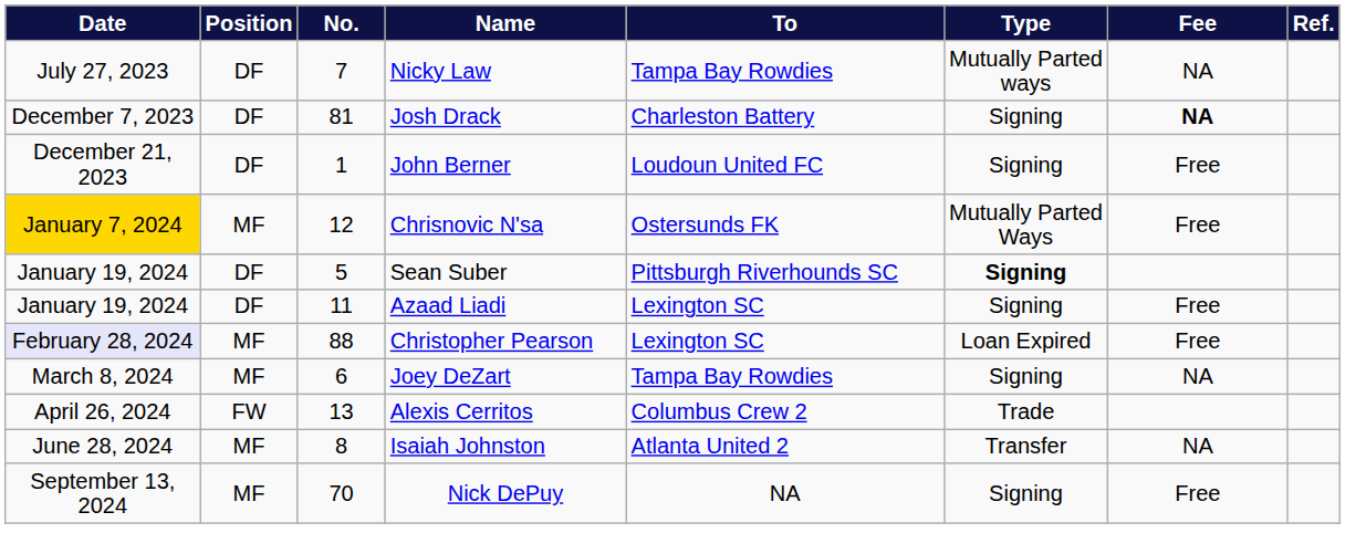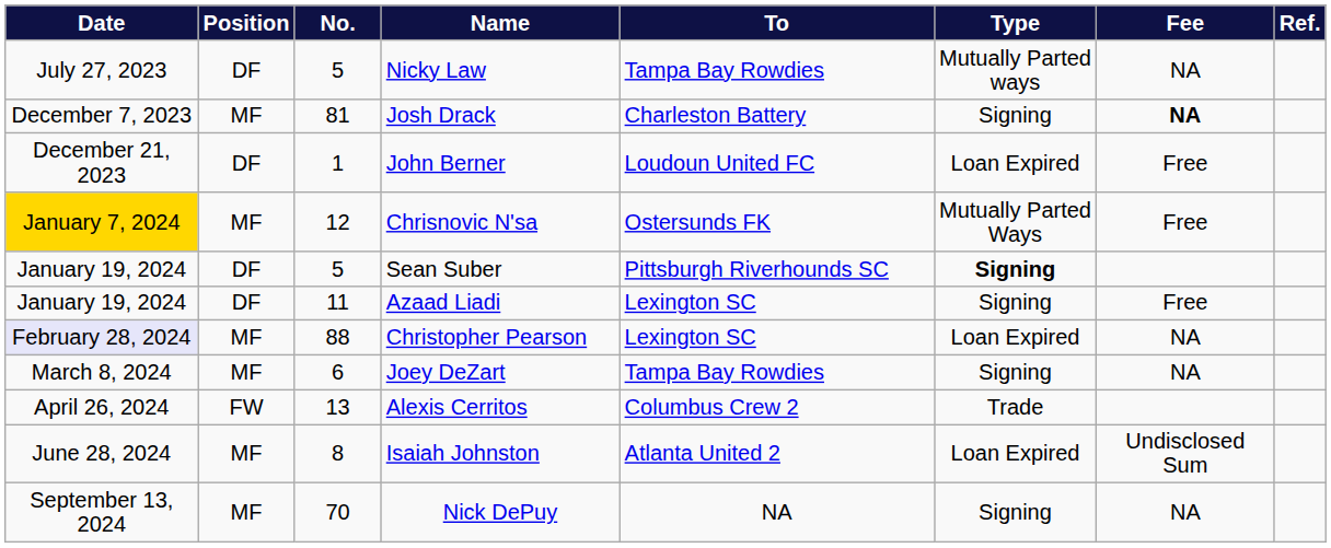 <table class="wikitable" style="text-align:center; font-size:90%; ">
 <tr>
 <th style="background:#0E1145; color:#FFFFFF; width:120px;">Date</th>
 <th style="background:#0E1145; color:#FFFFFF; width:50px;">Position</th>
 <th style="background:#0E1145; color:#FFFFFF; width:50px;">No.</th>
 <th style="background:#0E1145; color:#FFFFFF; width:150px;">Name</th>
 <th style="background:#0E1145; color:#FFFFFF; width:200px;">To</th>
 <th style="background:#0E1145; color:#FFFFFF; Width:100px;">Type</th>
 <th style="background:#0E1145; color:#FFFFFF; width:110px;">Fee</th>
 <th style="background:#0E1145; color:#FFFFFF; width:25px;">Ref.</th>
 </tr>
 <tr>
 <td>July 27, 2023</td>
 <td>DF</td>
-<td>7</td>
+<td>5</td>
 <td align="left"> <a href='#'>Nicky Law</a></td>
 <td align="left"> <a href='#'>Tampa Bay Rowdies</a></td>
 <td>Mutually Parted ways</td>
 <td>NA</td>
 <td></td>
 </tr>
 <tr>
 <td>December 7, 2023</td>
-<td>DF</td>
+<td>MF</td>
 <td>81</td>
 <td align="left"> <a href='#'>Josh Drack</a></td>
 <td align="left"> <a href='#'>Charleston Battery</a></td>
 <td>Signing</td>
 <td><strong>NA</strong></td>
 <td></td>
 </tr>
 <tr>
 <td>December 21, 2023</td>
 <td>DF</td>
 <td>1</td>
 <td align="left"> <a href='#'>John Berner</a></td>
 <td align="left"> <a href='#'>Loudoun United FC</a></td>
-<td>Signing</td>
+<td>Loan Expired</td>
 <td>Free</td>
 <td></td>
 </tr>
 <tr>
 <td style="background: gold;">January 7, 2024</td>
 <td>MF</td>
 <td>12</td>
 <td align="left"> <a href='#'>Chrisnovic N'sa</a></td>
 <td align="left"> <a href='#'>Ostersunds FK</a></td>
 <td>Mutually Parted Ways</td>
 <td>Free</td>
 <td></td>
 </tr>
 <tr>
 <td>January 19, 2024</td>
 <td>DF</td>
 <td>5</td>
 <td align="left"> Sean Suber</td>
 <td align="left"> <a href='#'>Pittsburgh Riverhounds SC</a></td>
 <td><strong>Signing</strong></td>
 <td></td>
 <td></td>
 </tr>
 <tr>
 <td>January 19, 2024</td>
 <td>DF</td>
 <td>11</td>
 <td align="left"> <a href='#'>Azaad Liadi</a></td>
 <td align="left"> <a href='#'>Lexington SC</a></td>
 <td>Signing</td>
 <td>Free</td>
 <td></td>
 </tr>
 <tr>
 <td style="background: lavender;">February 28, 2024</td>
 <td>MF</td>
 <td>88</td>
 <td align="left"> <a href='#'>Christopher Pearson</a></td>
 <td align="left"> <a href='#'>Lexington SC</a></td>
 <td>Loan Expired</td>
-<td>Free</td>
+<td>NA</td>
 <td></td>
 </tr>
 <tr>
 <td>March 8, 2024</td>
 <td>MF</td>
 <td>6</td>
 <td align="left"> <a href='#'>Joey DeZart</a></td>
 <td align="left"> <a href='#'>Tampa Bay Rowdies</a></td>
 <td>Signing</td>
 <td>NA</td>
 <td></td>
 </tr>
 <tr>
 <td>April 26, 2024</td>
 <td>FW</td>
 <td>13</td>
 <td align="left"> <a href='#'>Alexis Cerritos</a></td>
 <td align="left"> <a href='#'>Columbus Crew 2</a></td>
 <td>Trade</td>
 <td></td>
 <td></td>
 </tr>
 <tr>
 <td>June 28, 2024</td>
 <td>MF</td>
 <td>8</td>
 <td align="left"> <a href='#'>Isaiah Johnston</a></td>
 <td align="left"> <a href='#'>Atlanta United 2</a></td>
-<td>Transfer</td>
-<td>NA</td>
+<td>Loan Expired</td>
+<td>Undisclosed Sum</td>
 <td></td>
 </tr>
 <tr>
 <td>September 13, 2024</td>
 <td>MF</td>
 <td>70</td>
 <td> <a href='#'>Nick DePuy</a></td>
 <td>NA</td>
 <td>Signing</td>
-<td>Free</td>
+<td>NA</td>
 <td></td>
 </tr>
 </table>
